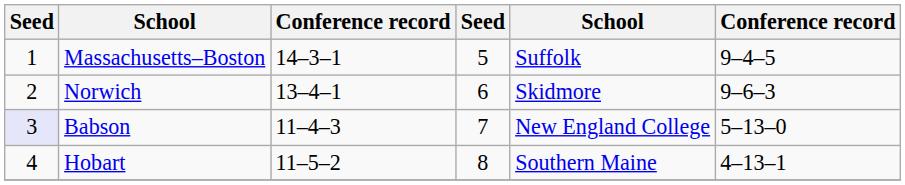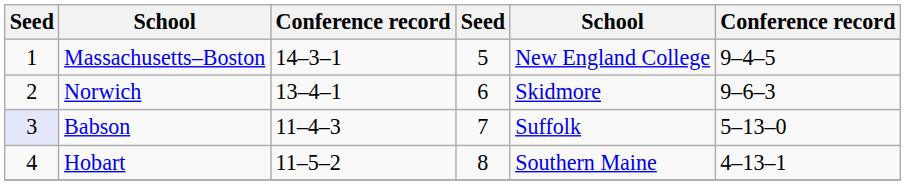 <table class="wikitable">
 <tr>
 <th>Seed</th>
 <th>School</th>
 <th>Conference record</th>
 <th>Seed</th>
 <th>School</th>
 <th>Conference record</th>
 </tr>
 <tr>
 <td align=center>1</td>
 <td><a href='#'>Massachusetts–Boston</a></td>
 <td>14–3–1</td>
 <td align=center>5</td>
-<td><a href='#'>Suffolk</a></td>
+<td><a href='#'>New England College</a></td>
 <td>9–4–5</td>
 </tr>
 <tr>
 <td align=center>2</td>
 <td><a href='#'>Norwich</a></td>
 <td>13–4–1</td>
 <td align=center>6</td>
 <td><a href='#'>Skidmore</a></td>
 <td>9–6–3</td>
 </tr>
 <tr>
 <td align=center style="background: lavender;">3</td>
 <td><a href='#'>Babson</a></td>
 <td>11–4–3</td>
 <td align=center>7</td>
-<td><a href='#'>New England College</a></td>
+<td><a href='#'>Suffolk</a></td>
 <td>5–13–0</td>
 </tr>
 <tr>
 <td align=center>4</td>
 <td><a href='#'>Hobart</a></td>
 <td>11–5–2</td>
 <td align=center>8</td>
 <td><a href='#'>Southern Maine</a></td>
 <td>4–13–1</td>
 </tr>
 <tr>
 </tr>
 </table>
